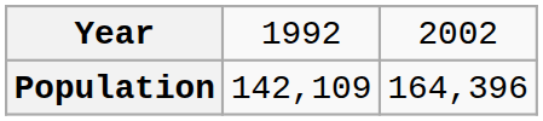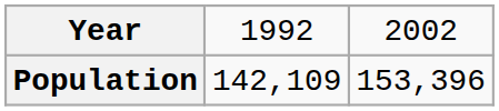 <table Class = "wikitable" style="text-align:center;">
 <tr>
 <th>Year</th>
 <td>1992</td>
 <td>2002</td>
 </tr>
 <tr>
 <th>Population</th>
 <td>142,109</td>
-<td>164,396</td>
+<td>153,396</td>
 </tr>
 </table>
